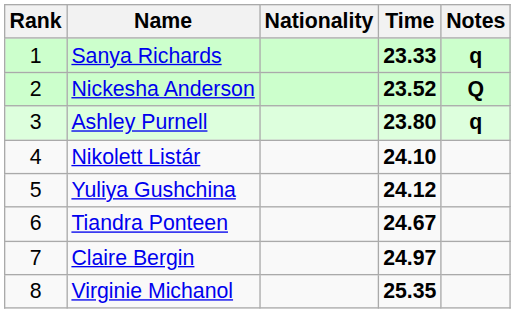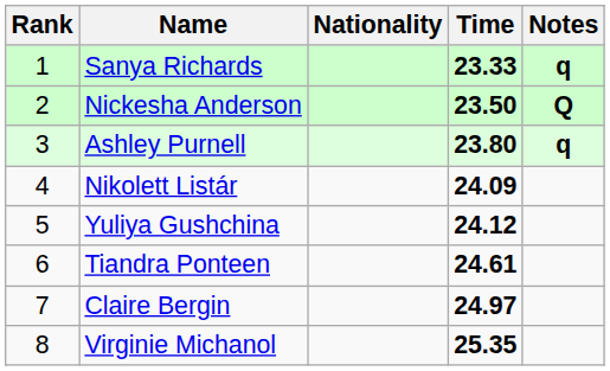 <table class="wikitable sortable" style="text-align:center">
 <tr>
 <th>Rank</th>
 <th>Name</th>
 <th>Nationality</th>
 <th>Time</th>
 <th>Notes</th>
 </tr>
 <tr bgcolor=ccffcc>
 <td>1</td>
 <td align=left><a href='#'>Sanya Richards</a></td>
 <td align=left></td>
 <td><strong>23.33</strong></td>
 <td><strong>q</strong></td>
 </tr>
 <tr bgcolor=ccffcc>
 <td>2</td>
 <td align=left><a href='#'>Nickesha Anderson</a></td>
 <td align=left></td>
-<td><strong>23.52</strong></td>
+<td><strong>23.50</strong></td>
 <td><strong>Q</strong></td>
 </tr>
 <tr bgcolor=ddffdd>
 <td>3</td>
 <td align=left><a href='#'>Ashley Purnell</a></td>
 <td align=left></td>
 <td><strong>23.80</strong></td>
 <td><strong>q</strong></td>
 </tr>
 <tr>
 <td>4</td>
 <td align=left><a href='#'>Nikolett Listár</a></td>
 <td align=left></td>
-<td><strong>24.10</strong></td>
+<td><strong>24.09</strong></td>
 <td></td>
 </tr>
 <tr>
 <td>5</td>
 <td align=left><a href='#'>Yuliya Gushchina</a></td>
 <td align=left></td>
 <td><strong>24.12</strong></td>
 <td></td>
 </tr>
 <tr>
 <td>6</td>
 <td align=left><a href='#'>Tiandra Ponteen</a></td>
 <td align=left></td>
-<td><strong>24.67</strong></td>
+<td><strong>24.61</strong></td>
 <td></td>
 </tr>
 <tr>
 <td>7</td>
 <td align=left><a href='#'>Claire Bergin</a></td>
 <td align=left></td>
 <td><strong>24.97</strong></td>
 <td></td>
 </tr>
 <tr>
 <td>8</td>
 <td align=left><a href='#'>Virginie Michanol</a></td>
 <td align=left></td>
 <td><strong>25.35</strong></td>
 <td></td>
 </tr>
 </table>
